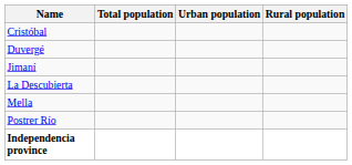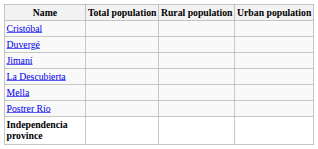 <table class="wikitable sortable" style="text-align:right; font-size:95%;">
 <tr>
 <th width="120px">Name</th>
 <th>Total population</th>
+<th>Rural population</th>
 <th>Urban population</th>
-<th>Rural population</th>
 </tr>
 <tr>
 <td align="left"><a href='#'>Cristóbal</a></td>
 <td></td>
 <td></td>
 <td></td>
 </tr>
 <tr>
 <td align="left"><a href='#'>Duvergé</a></td>
 <td></td>
 <td></td>
 <td></td>
 </tr>
 <tr>
 <td align="left"><a href='#'>Jimaní</a></td>
 <td></td>
 <td></td>
 <td></td>
 </tr>
 <tr>
 <td align="left"><a href='#'>La Descubierta</a></td>
 <td></td>
 <td></td>
 <td></td>
 </tr>
 <tr>
 <td align="left"><a href='#'>Mella</a></td>
 <td></td>
 <td></td>
 <td></td>
 </tr>
 <tr>
 <td align="left"><a href='#'>Postrer Río</a></td>
 <td></td>
 <td></td>
 <td></td>
 </tr>
 <tr style="background:white">
 <td align="left"><strong>Independencia province</strong></td>
 <td></td>
 <td></td>
 <td></td>
 </tr>
 </table>
